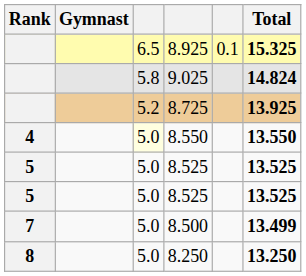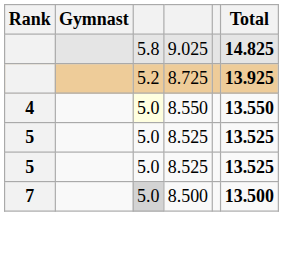 <table class="wikitable sortable" style="text-align:center; font-size:95%">
 <tr>
 <th scope=col>Rank</th>
 <th scope=col>Gymnast</th>
 <th scope=col></th>
 <th scope=col></th>
 <th scope=col></th>
 <th scope=col>Total</th>
 </tr>
-<tr bgcolor=fffcaf>
-<th scope=row style="text-align:center"></th>
-<td align=left></td>
-<td>6.5</td>
-<td>8.925</td>
-<td>0.1</td>
-<td><strong>15.325</strong></td>
-</tr>
 <tr bgcolor=e5e5e5>
 <th scope=row style="text-align:center"></th>
 <td align=left></td>
 <td>5.8</td>
 <td>9.025</td>
 <td></td>
-<td><strong>14.824</strong></td>
+<td><strong>14.825</strong></td>
 </tr>
 <tr bgcolor=eecc99>
 <th scope=row style="text-align:center"></th>
 <td align=left></td>
 <td>5.2</td>
 <td>8.725</td>
 <td></td>
 <td><strong>13.925</strong></td>
 </tr>
 <tr>
 <th scope=row style="text-align:center">4</th>
 <td align=left></td>
 <td style="background: lightyellow;">5.0</td>
 <td>8.550</td>
 <td></td>
 <td><strong>13.550</strong></td>
 </tr>
 <tr>
 <th scope=row style="text-align:center">5</th>
 <td align=left></td>
 <td>5.0</td>
 <td>8.525</td>
 <td></td>
 <td><strong>13.525</strong></td>
 </tr>
 <tr>
 <th scope=row style="text-align:center">5</th>
 <td align=left></td>
 <td>5.0</td>
 <td>8.525</td>
 <td></td>
 <td><strong>13.525</strong></td>
 </tr>
 <tr>
 <th scope=row style="text-align:center">7</th>
 <td align=left></td>
-<td>5.0</td>
+<td style="background: lightgrey;">5.0</td>
 <td>8.500</td>
 <td></td>
-<td><strong>13.499</strong></td>
-</tr>
-<tr>
-<th scope=row style="text-align:center">8</th>
-<td align=left></td>
-<td>5.0</td>
-<td>8.250</td>
-<td></td>
-<td><strong>13.250</strong></td>
+<td><strong>13.500</strong></td>
 </tr>
 </table>
